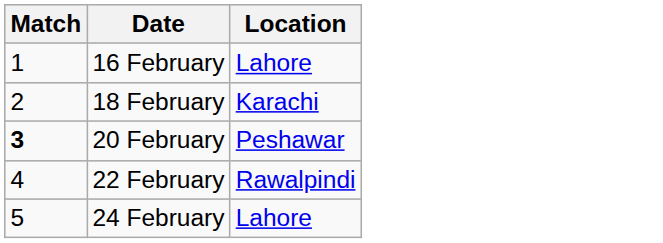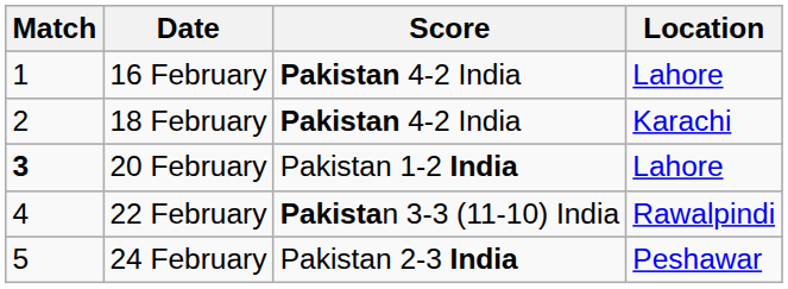 <table class="wikitable">
 <tr>
 <th>Match</th>
 <th>Date</th>
+<th>Score</th>
 <th>Location</th>
 </tr>
 <tr>
 <td>1</td>
 <td>16 February</td>
+<td><strong>Pakistan</strong> 4-2 India</td>
 <td><a href='#'>Lahore</a></td>
 </tr>
 <tr>
 <td>2</td>
 <td>18 February</td>
+<td><strong>Pakistan</strong> 4-2 India</td>
 <td><a href='#'>Karachi</a></td>
 </tr>
 <tr>
 <td><strong>3</strong></td>
 <td>20 February</td>
-<td><a href='#'>Peshawar</a></td>
+<td>Pakistan 1-2 <strong>India</strong></td>
+<td><a href='#'>Lahore</a></td>
 </tr>
 <tr>
 <td>4</td>
 <td>22 February</td>
+<td><strong>Pakista</strong>n 3-3 (11-10) India</td>
 <td><a href='#'>Rawalpindi</a></td>
 </tr>
 <tr>
 <td>5</td>
 <td>24 February</td>
-<td><a href='#'>Lahore</a></td>
+<td>Pakistan 2-3 <strong>India</strong></td>
+<td><a href='#'>Peshawar</a></td>
 </tr>
 </table>
